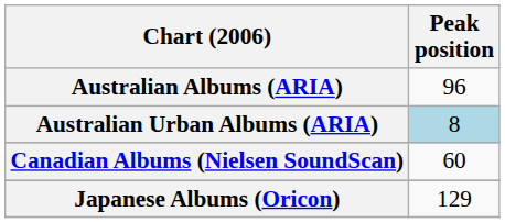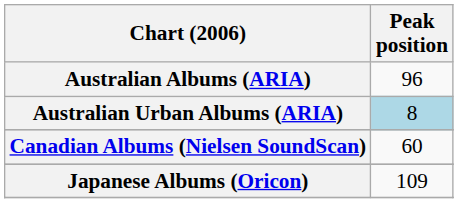 <table class="wikitable sortable plainrowheaders" style="text-align:center">
 <tr>
 <th scope="col">Chart (2006)</th>
 <th scope="col">Peak<br>position</th>
 </tr>
 <tr>
 <th scope="row">Australian Albums (<a href='#'>ARIA</a>)</th>
 <td>96</td>
 </tr>
 <tr>
 <th scope="row">Australian Urban Albums (<a href='#'>ARIA</a>)</th>
 <td style="background: lightblue;">8</td>
 </tr>
 <tr>
 </tr>
 <tr>
 </tr>
 <tr>
 </tr>
 <tr>
 <th scope="row"><a href='#'>Canadian Albums</a> (<a href='#'>Nielsen SoundScan</a>)</th>
 <td>60</td>
 </tr>
 <tr>
 </tr>
 <tr>
 </tr>
 <tr>
 </tr>
 <tr>
 </tr>
 <tr>
 <th scope="row">Japanese Albums (<a href='#'>Oricon</a>)</th>
-<td>129</td>
+<td>109</td>
 </tr>
 <tr>
 </tr>
 <tr>
 </tr>
 <tr>
 </tr>
 <tr>
 </tr>
 <tr>
 </tr>
 <tr>
 </tr>
 <tr>
 </tr>
 <tr>
 </tr>
 </table>
